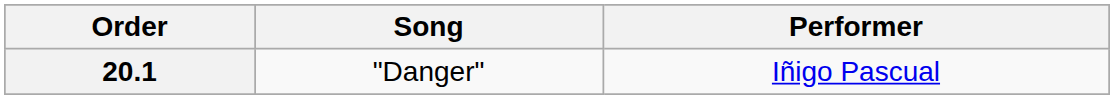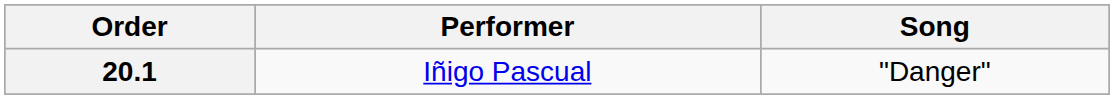 <table class="wikitable" style="text-align:center; width:50%">
 <tr>
 <th>Order</th>
+<th>Performer</th>
 <th>Song</th>
-<th>Performer</th>
 </tr>
 <tr>
 <th>20.1</th>
+<td><a href='#'>Iñigo Pascual</a></td>
 <td>"Danger"</td>
-<td><a href='#'>Iñigo Pascual</a></td>
 </tr>
 </table>
